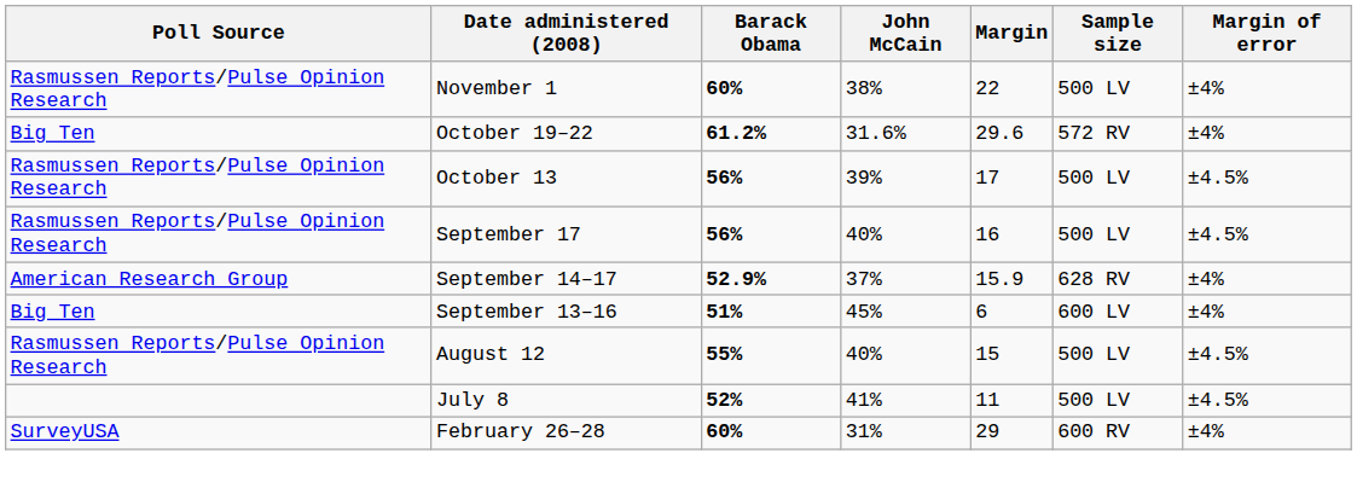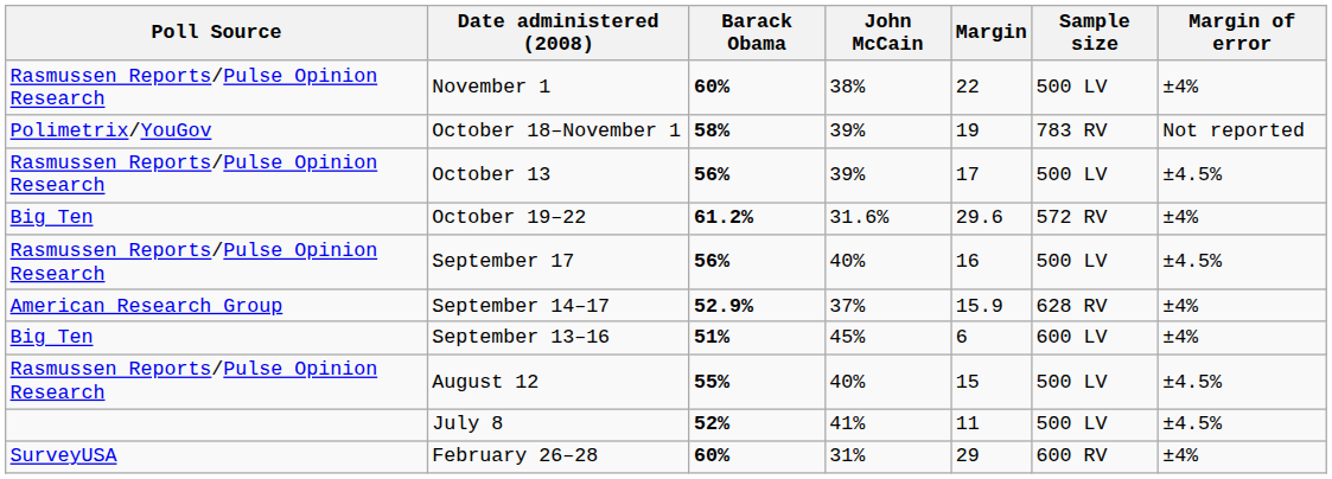 <table class="wikitable collapsible">
 <tr>
 <th>Poll Source</th>
 <th>Date administered (2008)</th>
 <th>Barack Obama</th>
 <th>John McCain</th>
 <th>Margin</th>
 <th>Sample size</th>
 <th>Margin of error</th>
 </tr>
 <tr>
 <td><a href='#'>Rasmussen Reports</a>/<a href='#'>Pulse Opinion Research</a></td>
 <td>November 1</td>
 <td><strong>60%</strong></td>
 <td>38%</td>
 <td>22</td>
 <td>500 LV</td>
 <td>±4%</td>
 </tr>
 <tr>
-<td><a href='#'>Big Ten</a></td>
-<td>October 19–22</td>
-<td><strong>61.2%</strong></td>
-<td>31.6%</td>
-<td>29.6</td>
-<td>572 RV</td>
-<td>±4%</td>
+<td><a href='#'>Polimetrix</a>/<a href='#'>YouGov</a></td>
+<td>October 18–November 1</td>
+<td><strong>58%</strong></td>
+<td>39%</td>
+<td>19</td>
+<td>783 RV</td>
+<td>Not reported</td>
 </tr>
 <tr>
 <td><a href='#'>Rasmussen Reports</a>/<a href='#'>Pulse Opinion Research</a></td>
 <td>October 13</td>
 <td><strong>56%</strong></td>
 <td>39%</td>
 <td>17</td>
 <td>500 LV</td>
 <td>±4.5%</td>
+</tr>
+<tr>
+<td><a href='#'>Big Ten</a></td>
+<td>October 19–22</td>
+<td><strong>61.2%</strong></td>
+<td>31.6%</td>
+<td>29.6</td>
+<td>572 RV</td>
+<td>±4%</td>
 </tr>
 <tr>
 <td><a href='#'>Rasmussen Reports</a>/<a href='#'>Pulse Opinion Research</a></td>
 <td>September 17</td>
 <td><strong>56%</strong></td>
 <td>40%</td>
 <td>16</td>
 <td>500 LV</td>
 <td>±4.5%</td>
 </tr>
 <tr>
 <td><a href='#'>American Research Group</a></td>
 <td>September 14–17</td>
 <td><strong>52.9%</strong></td>
 <td>37%</td>
 <td>15.9</td>
 <td>628 RV</td>
 <td>±4%</td>
 </tr>
 <tr>
 <td><a href='#'>Big Ten</a></td>
 <td>September 13–16</td>
 <td><strong>51%</strong></td>
 <td>45%</td>
 <td>6</td>
 <td>600 LV</td>
 <td>±4%</td>
 </tr>
 <tr>
 <td><a href='#'>Rasmussen Reports</a>/<a href='#'>Pulse Opinion Research</a></td>
 <td>August 12</td>
 <td><strong>55%</strong></td>
 <td>40%</td>
 <td>15</td>
 <td>500 LV</td>
 <td>±4.5%</td>
 </tr>
 <tr>
 <td></td>
 <td>July 8</td>
 <td><strong>52%</strong></td>
 <td>41%</td>
 <td>11</td>
 <td>500 LV</td>
 <td>±4.5%</td>
 </tr>
 <tr>
 <td><a href='#'>SurveyUSA</a></td>
 <td>February 26–28</td>
 <td><strong>60%</strong></td>
 <td>31%</td>
 <td>29</td>
 <td>600 RV</td>
 <td>±4%</td>
 </tr>
 </table>
